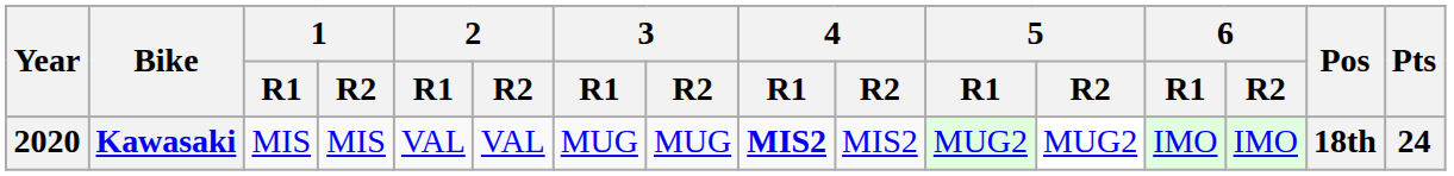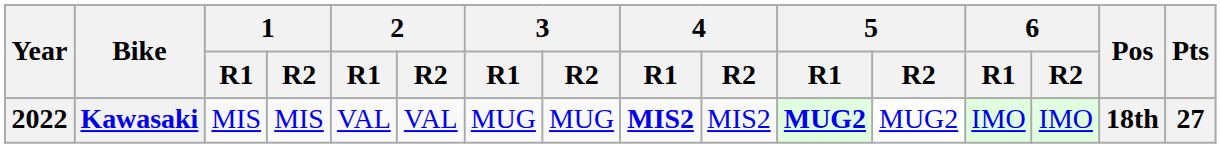 <table class="wikitable" style="text-align:center; font-size:90%">
 <tr>
 <th valign="middle" rowspan=2>Year</th>
 <th valign="middle" rowspan=2>Bike</th>
 <th colspan=2>1</th>
 <th colspan=2>2</th>
 <th colspan=2>3</th>
 <th colspan=2>4</th>
 <th colspan=2>5</th>
 <th colspan=2>6</th>
 <th rowspan=2>Pos</th>
 <th rowspan=2>Pts</th>
 </tr>
 <tr>
 <th>R1</th>
 <th>R2</th>
 <th>R1</th>
 <th>R2</th>
 <th>R1</th>
 <th>R2</th>
 <th>R1</th>
 <th>R2</th>
 <th>R1</th>
 <th>R2</th>
 <th>R1</th>
 <th>R2</th>
 </tr>
 <tr>
-<th>2020</th>
+<th>2022</th>
 <th><a href='#'>Kawasaki</a></th>
 <td style="background:#;"><a href='#'>MIS</a><br></td>
 <td style="background:#;"><a href='#'>MIS</a><br></td>
 <td style="background:#;"><a href='#'>VAL</a><br></td>
 <td style="background:#;"><a href='#'>VAL</a><br></td>
 <td style="background:#;"><a href='#'>MUG</a><br></td>
 <td style="background:#;"><a href='#'>MUG</a><br></td>
 <td style="background:#;"><strong><a href='#'>MIS2</a><br></strong></td>
 <td style="background:#;"><a href='#'>MIS2</a><br></td>
-<td style="background:#dfffdf;"><a href='#'>MUG2</a><br></td>
+<td style="background:#dfffdf;"><strong><a href='#'>MUG2</a><br></strong></td>
 <td style="background:#FFFFFF;"><a href='#'>MUG2</a><br></td>
 <td style="background:#dfffdf;"><a href='#'>IMO</a><br></td>
 <td style="background:#dfffdf;"><a href='#'>IMO</a><br></td>
 <th style="background:#;">18th</th>
-<th style="background:#;">24</th>
+<th style="background:#;">27</th>
 </tr>
 </table>
